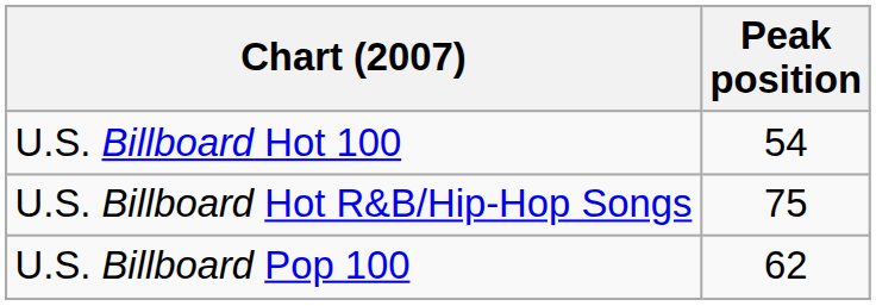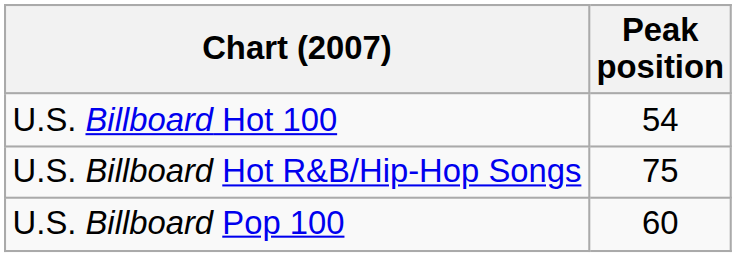 <table class="wikitable sortable">
 <tr>
 <th>Chart (2007)</th>
 <th>Peak<br>position</th>
 </tr>
 <tr>
 <td>U.S. <a href='#'><em>Billboard</em> Hot 100</a></td>
 <td align="center">54</td>
 </tr>
 <tr>
 <td>U.S. <em>Billboard</em> <a href='#'>Hot R&B/Hip-Hop Songs</a></td>
 <td align="center">75</td>
 </tr>
 <tr>
 <td>U.S. <em>Billboard</em> <a href='#'>Pop 100</a></td>
-<td align="center">62</td>
+<td align="center">60</td>
 </tr>
 </table>
